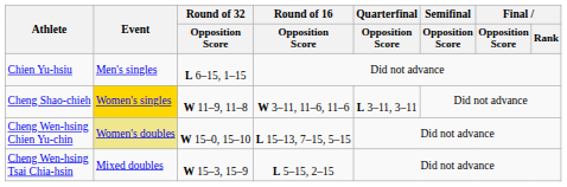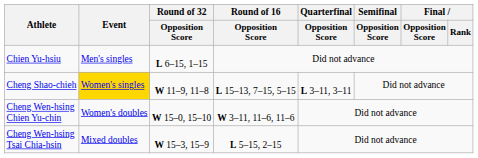 <table class=wikitable style="font-size:90%">
 <tr>
 <th rowspan="2">Athlete</th>
 <th rowspan="2">Event</th>
 <th>Round of 32</th>
 <th>Round of 16</th>
 <th>Quarterfinal</th>
 <th>Semifinal</th>
 <th colspan=2>Final / </th>
 </tr>
 <tr style="font-size:95%">
 <th>Opposition<br>Score</th>
 <th>Opposition<br>Score</th>
 <th>Opposition<br>Score</th>
 <th>Opposition<br>Score</th>
 <th>Opposition<br>Score</th>
 <th>Rank</th>
 </tr>
 <tr align=center>
 <td align=left><a href='#'>Chien Yu-hsiu</a></td>
 <td align=left><a href='#'>Men's singles</a></td>
 <td><br><strong>L</strong> 6–15, 1–15</td>
 <td colspan=5>Did not advance</td>
 </tr>
 <tr align=center>
 <td align=left><a href='#'>Cheng Shao-chieh</a></td>
 <td align=left style="background: gold;"><a href='#'>Women's singles</a></td>
 <td><br><strong>W</strong> 11–9, 11–8</td>
-<td><br><strong>W</strong> 3–11, 11–6, 11–6</td>
+<td><br><strong>L</strong> 15–13, 7–15, 5–15</td>
 <td><br><strong>L</strong> 3–11, 3–11</td>
 <td colspan=3>Did not advance</td>
 </tr>
 <tr align=center>
 <td align=left><a href='#'>Cheng Wen-hsing</a><br><a href='#'>Chien Yu-chin</a></td>
-<td align=left style="background: khaki;"><a href='#'>Women's doubles</a></td>
+<td align=left><a href='#'>Women's doubles</a></td>
 <td><br><strong>W</strong> 15–0, 15–10</td>
-<td><br><strong>L</strong> 15–13, 7–15, 5–15</td>
+<td><br><strong>W</strong> 3–11, 11–6, 11–6</td>
 <td colspan=4>Did not advance</td>
 </tr>
 <tr align=center>
 <td align=left><a href='#'>Cheng Wen-hsing</a><br><a href='#'>Tsai Chia-hsin</a></td>
 <td align=left><a href='#'>Mixed doubles</a></td>
 <td><br><strong>W</strong> 15–3, 15–9</td>
 <td><br><strong>L</strong> 5–15, 2–15</td>
 <td colspan=4>Did not advance</td>
 </tr>
 </table>
